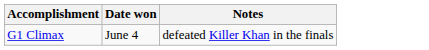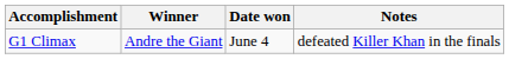 <table class="wikitable">
 <tr>
 <th>Accomplishment</th>
+<th>Winner</th>
 <th>Date won</th>
 <th>Notes</th>
 </tr>
 <tr>
 <td><a href='#'>G1 Climax</a></td>
+<td><a href='#'>Andre the Giant</a></td>
 <td>June 4</td>
 <td>defeated <a href='#'>Killer Khan</a> in the finals</td>
 </tr>
 </table>
